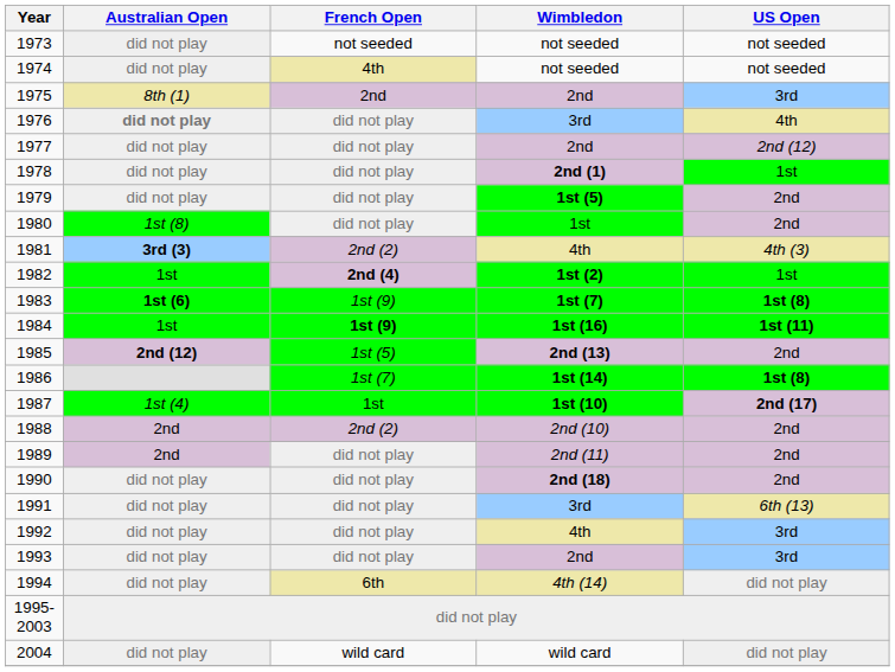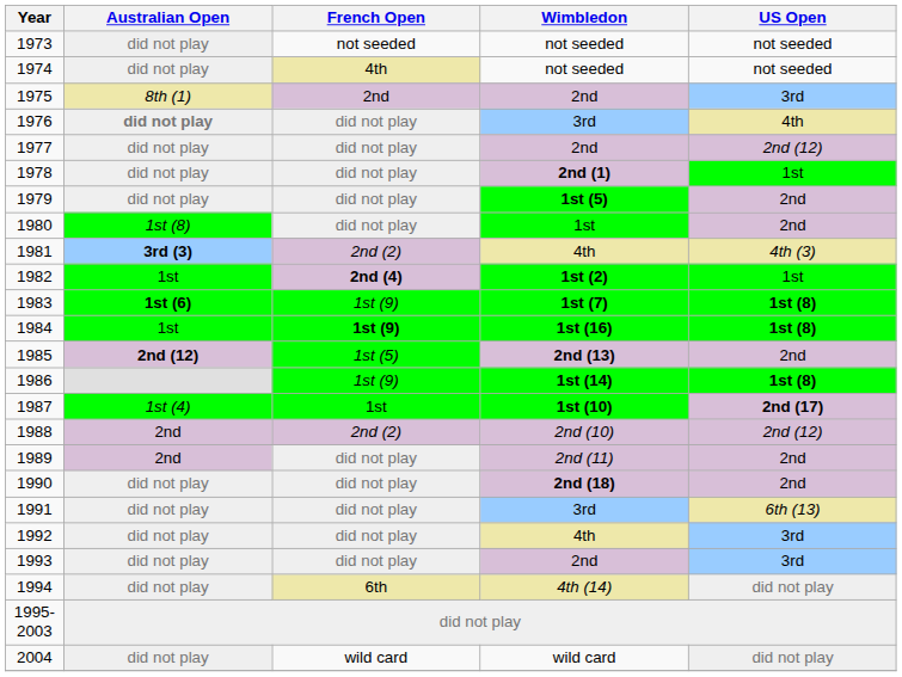 <table class=wikitable style=font-size:97%;text-align:center>
 <tr>
 <th width=50>Year</th>
 <th width=200><a href='#'>Australian Open</a></th>
 <th width=200><a href='#'>French Open</a></th>
 <th width=200><a href='#'>Wimbledon</a></th>
 <th width=200><a href='#'>US Open</a></th>
 </tr>
 <tr>
 <td>1973</td>
 <td style="color:#767676; background:#efefef">did not play</td>
 <td>not seeded</td>
 <td>not seeded</td>
 <td>not seeded</td>
 </tr>
 <tr>
 <td>1974</td>
 <td style="color:#767676; background:#efefef">did not play</td>
 <td bgcolor=#EEE8AA>4th</td>
 <td>not seeded</td>
 <td>not seeded</td>
 </tr>
 <tr>
 <td>1975</td>
 <td bgcolor=#EEE8AA><em>8th (1)</em></td>
 <td bgcolor=#D8BFD8>2nd</td>
 <td bgcolor=#D8BFD8>2nd</td>
 <td bgcolor=#99ccff>3rd</td>
 </tr>
 <tr>
 <td>1976</td>
 <td style="color:#767676; background:#efefef"><strong>did not play</strong></td>
 <td style="color:#767676; background:#efefef">did not play</td>
 <td bgcolor=#99ccff>3rd</td>
 <td bgcolor=#EEE8AA>4th</td>
 </tr>
 <tr>
 <td>1977</td>
 <td style="color:#767676; background:#efefef">did not play</td>
 <td style="color:#767676; background:#efefef">did not play</td>
 <td bgcolor=#D8BFD8>2nd</td>
 <td bgcolor=#D8BFD8><em>2nd (12)</em></td>
 </tr>
 <tr>
 <td>1978</td>
 <td style="color:#767676; background:#efefef">did not play</td>
 <td style="color:#767676; background:#efefef">did not play</td>
 <td bgcolor=#D8BFD8><strong>2nd (1)</strong></td>
 <td bgcolor=#00FF00>1st</td>
 </tr>
 <tr>
 <td>1979</td>
 <td style="color:#767676; background:#efefef">did not play</td>
 <td style="color:#767676; background:#efefef">did not play</td>
 <td bgcolor=#00FF00><strong>1st (5)</strong></td>
 <td bgcolor=#D8BFD8>2nd</td>
 </tr>
 <tr>
 <td>1980</td>
 <td bgcolor=#00FF00><em>1st (8)</em></td>
 <td style="color:#767676; background:#efefef">did not play</td>
 <td bgcolor=#00FF00>1st</td>
 <td bgcolor=#D8BFD8>2nd</td>
 </tr>
 <tr>
 <td>1981</td>
 <td bgcolor=#99ccff><strong>3rd (3)</strong></td>
 <td bgcolor=#D8BFD8><em>2nd (2)</em></td>
 <td bgcolor=#EEE8AA>4th</td>
 <td bgcolor=#EEE8AA><em>4th (3)</em></td>
 </tr>
 <tr>
 <td>1982</td>
 <td bgcolor=#00FF00>1st</td>
 <td bgcolor=#D8BFD8><strong>2nd (4)</strong></td>
 <td bgcolor=#00FF00><strong>1st (2)</strong></td>
 <td bgcolor=#00FF00>1st</td>
 </tr>
 <tr>
 <td>1983</td>
 <td bgcolor=#00FF00><strong>1st (6)</strong></td>
 <td bgcolor=#00FF00><em>1st (9)</em></td>
 <td bgcolor=#00FF00><strong>1st (7)</strong></td>
 <td bgcolor=#00FF00><strong>1st (8)</strong></td>
 </tr>
 <tr>
 <td>1984</td>
 <td bgcolor=#00FF00>1st</td>
 <td bgcolor=#00FF00><strong>1st (9)</strong></td>
 <td bgcolor=#00FF00><strong>1st (16)</strong></td>
-<td bgcolor=#00FF00><strong>1st (11)</strong></td>
+<td bgcolor=#00FF00><strong>1st (8)</strong></td>
 </tr>
 <tr>
 <td>1985</td>
 <td bgcolor=#D8BFD8><strong>2nd (12)</strong></td>
 <td bgcolor=#00FF00><em>1st (5)</em></td>
 <td bgcolor=#D8BFD8><strong>2nd (13)</strong></td>
 <td bgcolor=#D8BFD8>2nd</td>
 </tr>
 <tr>
 <td>1986</td>
 <td bgcolor=#e0e0e0><em></em></td>
-<td bgcolor=#00FF00><em>1st (7)</em></td>
+<td bgcolor=#00FF00><em>1st (9)</em></td>
 <td bgcolor=#00FF00><strong>1st (14)</strong></td>
 <td bgcolor=#00FF00><strong>1st (8)</strong></td>
 </tr>
 <tr>
 <td>1987</td>
 <td bgcolor=#00FF00><em>1st (4)</em></td>
 <td bgcolor=#00FF00>1st</td>
 <td bgcolor=#00FF00><strong>1st (10)</strong></td>
 <td bgcolor=#D8BFD8><strong>2nd (17)</strong></td>
 </tr>
 <tr>
 <td>1988</td>
 <td bgcolor=#D8BFD8>2nd</td>
 <td bgcolor=#D8BFD8><em>2nd (2)</em></td>
 <td bgcolor=#D8BFD8><em>2nd (10)</em></td>
-<td bgcolor=#D8BFD8>2nd</td>
+<td bgcolor=#D8BFD8><em>2nd (12)</em></td>
 </tr>
 <tr>
 <td>1989</td>
 <td bgcolor=#D8BFD8>2nd</td>
 <td style="color:#767676; background:#efefef">did not play</td>
 <td bgcolor=#D8BFD8><em>2nd (11)</em></td>
 <td bgcolor=#D8BFD8>2nd</td>
 </tr>
 <tr>
 <td>1990</td>
 <td style="color:#767676; background:#efefef">did not play</td>
 <td style="color:#767676; background:#efefef">did not play</td>
 <td bgcolor=#D8BFD8><strong>2nd (18)</strong></td>
 <td bgcolor=#D8BFD8>2nd</td>
 </tr>
 <tr>
 <td>1991</td>
 <td style="color:#767676; background:#efefef">did not play</td>
 <td style="color:#767676; background:#efefef">did not play</td>
 <td bgcolor=#99ccff>3rd</td>
 <td bgcolor=#EEE8AA><em>6th (13)</em></td>
 </tr>
 <tr>
 <td>1992</td>
 <td style="color:#767676; background:#efefef">did not play</td>
 <td style="color:#767676; background:#efefef">did not play</td>
 <td bgcolor=#EEE8AA>4th</td>
 <td bgcolor=#99ccff>3rd</td>
 </tr>
 <tr>
 <td>1993</td>
 <td style="color:#767676; background:#efefef">did not play</td>
 <td style="color:#767676; background:#efefef">did not play</td>
 <td bgcolor=#D8BFD8>2nd</td>
 <td bgcolor=#99ccff>3rd</td>
 </tr>
 <tr>
 <td>1994</td>
 <td style="color:#767676; background:#efefef">did not play</td>
 <td bgcolor=#EEE8AA>6th</td>
 <td bgcolor=#EEE8AA><em>4th (14)</em></td>
 <td style="color:#767676; background:#efefef">did not play</td>
 </tr>
 <tr>
 <td>1995-2003</td>
 <td colspan="4" style="color:#767676; background:#efefef">did not play</td>
 </tr>
 <tr>
 <td>2004</td>
 <td style="color:#767676; background:#efefef">did not play</td>
 <td>wild card</td>
 <td>wild card</td>
 <td style="color:#767676; background:#efefef">did not play</td>
 </tr>
 <tr>
 </tr>
 </table>
